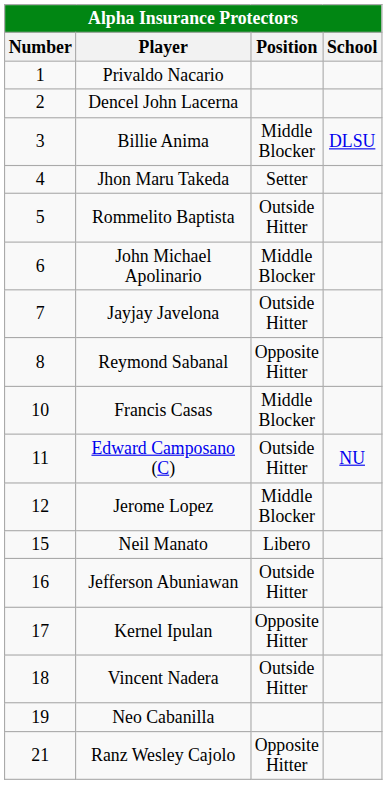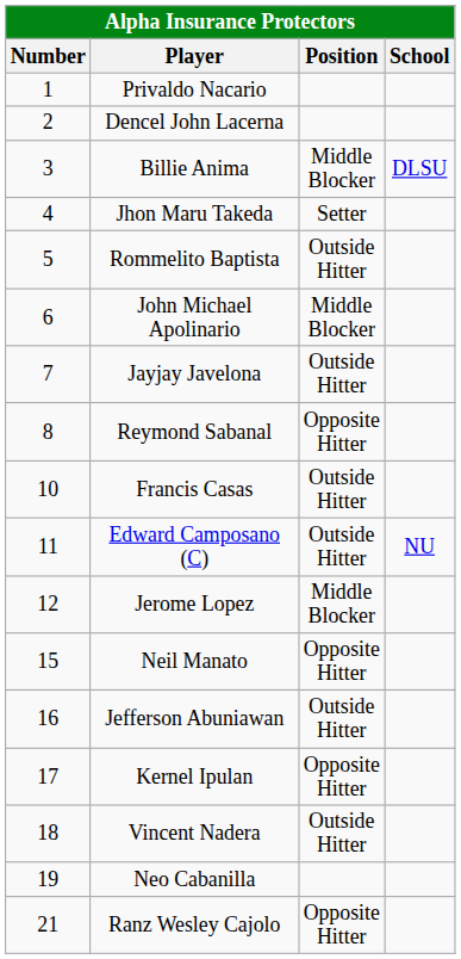 <table class="wikitable sortable" style="text-align:center;">
 <tr>
 <th colspan="5" style= "background: #018613; color: White; text-align: center"><strong>Alpha Insurance Protectors</strong></th>
 </tr>
 <tr>
 <th width=10px>Number</th>
 <th width=150px>Player</th>
 <th width=50px>Position</th>
 <th width=25px>School</th>
 </tr>
 <tr>
 <td style="text-align:center;">1</td>
 <td>Privaldo Nacario</td>
 <td></td>
 <td></td>
 </tr>
 <tr>
 <td style="text-align:center;">2</td>
 <td>Dencel John Lacerna</td>
 <td></td>
 <td></td>
 </tr>
 <tr>
 <td style="text-align:center;">3</td>
 <td>Billie Anima</td>
 <td>Middle Blocker</td>
 <td><a href='#'>DLSU</a></td>
 </tr>
 <tr>
 <td style="text-align:center;">4</td>
 <td>Jhon Maru Takeda</td>
 <td>Setter</td>
 <td></td>
 </tr>
 <tr>
 <td style="text-align:center;">5</td>
 <td>Rommelito Baptista</td>
 <td>Outside Hitter</td>
 <td></td>
 </tr>
 <tr>
 <td style="text-align:center;">6</td>
 <td>John Michael Apolinario</td>
 <td>Middle Blocker</td>
 <td></td>
 </tr>
 <tr>
 <td style="text-align:center;">7</td>
 <td>Jayjay Javelona</td>
 <td>Outside Hitter</td>
 <td></td>
 </tr>
 <tr>
 <td style="text-align:center;">8</td>
 <td>Reymond Sabanal</td>
 <td>Opposite Hitter</td>
 <td></td>
 </tr>
 <tr>
 <td style="text-align:center;">10</td>
 <td>Francis Casas</td>
-<td>Middle Blocker</td>
+<td>Outside Hitter</td>
 <td></td>
 </tr>
 <tr>
 <td style="text-align:center;">11</td>
 <td><a href='#'>Edward Camposano</a> (<a href='#'>C</a>)</td>
 <td>Outside Hitter</td>
 <td><a href='#'>NU</a></td>
 </tr>
 <tr>
 <td style="text-align:center;">12</td>
 <td>Jerome Lopez</td>
 <td>Middle Blocker</td>
 <td></td>
 </tr>
 <tr>
 <td style="text-align:center;">15</td>
 <td>Neil Manato</td>
-<td>Libero</td>
+<td>Opposite Hitter</td>
 <td></td>
 </tr>
 <tr>
 <td style="text-align:center;">16</td>
 <td>Jefferson Abuniawan</td>
 <td>Outside Hitter</td>
 <td></td>
 </tr>
 <tr>
 <td style="text-align:center;">17</td>
 <td>Kernel Ipulan</td>
 <td>Opposite Hitter</td>
 <td></td>
 </tr>
 <tr>
 <td style="text-align:center;">18</td>
 <td>Vincent Nadera</td>
 <td>Outside Hitter</td>
 <td></td>
 </tr>
 <tr>
 <td style="text-align:center;">19</td>
 <td>Neo Cabanilla</td>
 <td></td>
 <td></td>
 </tr>
 <tr>
 <td style="text-align:center;">21</td>
 <td>Ranz Wesley Cajolo</td>
 <td>Opposite Hitter</td>
 <td></td>
 </tr>
 </table>
